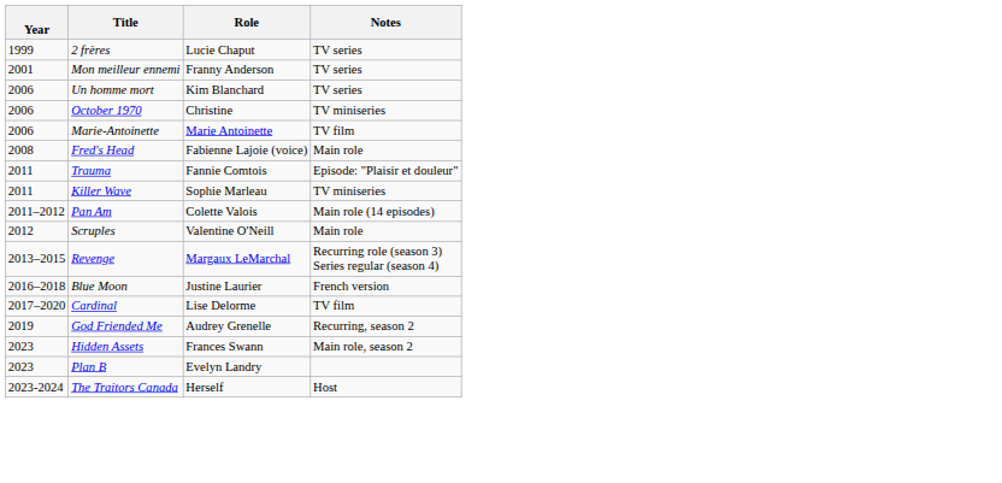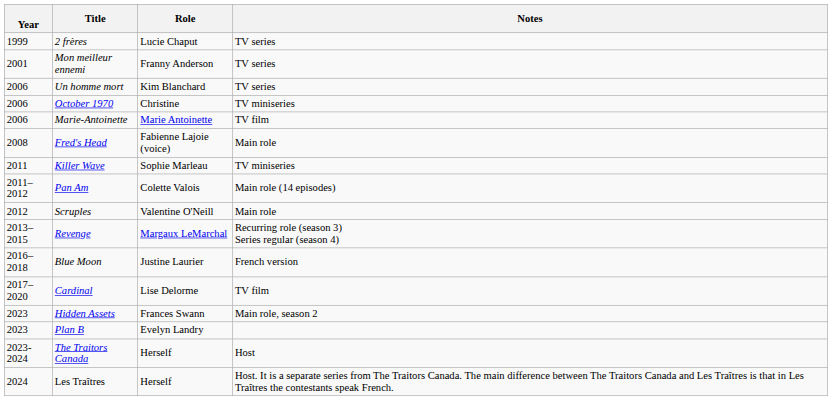 <table class="wikitable sortable">
 <tr>
 <th><br>Year</th>
 <th>Title</th>
 <th>Role</th>
 <th class="unsortable">Notes</th>
 </tr>
 <tr>
 <td>1999</td>
 <td><em>2 frères</em></td>
 <td>Lucie Chaput</td>
 <td>TV series</td>
 </tr>
 <tr>
 <td>2001</td>
 <td><em>Mon meilleur ennemi</em></td>
 <td>Franny Anderson</td>
 <td>TV series</td>
 </tr>
 <tr>
 <td>2006</td>
 <td><em>Un homme mort</em></td>
 <td>Kim Blanchard</td>
 <td>TV series</td>
 </tr>
 <tr>
 <td>2006</td>
 <td><em><a href='#'>October 1970</a></em></td>
 <td>Christine</td>
 <td>TV miniseries</td>
 </tr>
 <tr>
 <td>2006</td>
 <td><em>Marie-Antoinette</em></td>
 <td><a href='#'>Marie Antoinette</a></td>
 <td>TV film</td>
 </tr>
 <tr>
 <td>2008</td>
 <td><em><a href='#'>Fred's Head</a></em></td>
 <td>Fabienne Lajoie (voice)</td>
 <td>Main role</td>
 </tr>
 <tr>
 <td>2011</td>
-<td><em><a href='#'>Trauma</a></em></td>
-<td>Fannie Comtois</td>
-<td>Episode: "Plaisir et douleur"</td>
-</tr>
-<tr>
-<td>2011</td>
 <td><em><a href='#'>Killer Wave</a></em></td>
 <td>Sophie Marleau</td>
 <td>TV miniseries</td>
 </tr>
 <tr>
 <td>2011–2012</td>
 <td><em><a href='#'>Pan Am</a></em></td>
 <td>Colette Valois</td>
 <td>Main role (14 episodes)</td>
 </tr>
 <tr>
 <td>2012</td>
 <td><em>Scruples</em></td>
 <td>Valentine O'Neill</td>
 <td>Main role</td>
 </tr>
 <tr>
 <td>2013–2015</td>
 <td><em><a href='#'>Revenge</a></em></td>
 <td><a href='#'>Margaux LeMarchal</a></td>
 <td>Recurring role (season 3)<br>Series regular (season 4)</td>
 </tr>
 <tr>
 <td>2016–2018</td>
 <td><em>Blue Moon</em></td>
 <td>Justine Laurier</td>
 <td>French version</td>
 </tr>
 <tr>
 <td>2017–2020</td>
 <td><em><a href='#'>Cardinal</a></em></td>
 <td>Lise Delorme</td>
 <td>TV film</td>
 </tr>
 <tr>
-<td>2019</td>
-<td><em><a href='#'>God Friended Me</a></em></td>
-<td>Audrey Grenelle</td>
-<td>Recurring, season 2</td>
-</tr>
-<tr>
 <td>2023</td>
 <td><em><a href='#'>Hidden Assets</a></em></td>
 <td>Frances Swann</td>
 <td>Main role, season 2</td>
 </tr>
 <tr>
 <td>2023</td>
 <td><em><a href='#'>Plan B</a></em></td>
 <td>Evelyn Landry</td>
 <td></td>
 </tr>
 <tr>
 <td>2023-2024</td>
 <td><em><a href='#'>The Traitors Canada</a></em></td>
 <td>Herself</td>
 <td>Host</td>
 </tr>
+<tr>
+<td>2024</td>
+<td>Les Traîtres</td>
+<td>Herself</td>
+<td>Host. It is a separate series from The Traitors Canada. The main difference between The Traitors Canada and Les Traîtres is that in Les Traîtres the contestants speak French.</td>
+</tr>
 </table>
